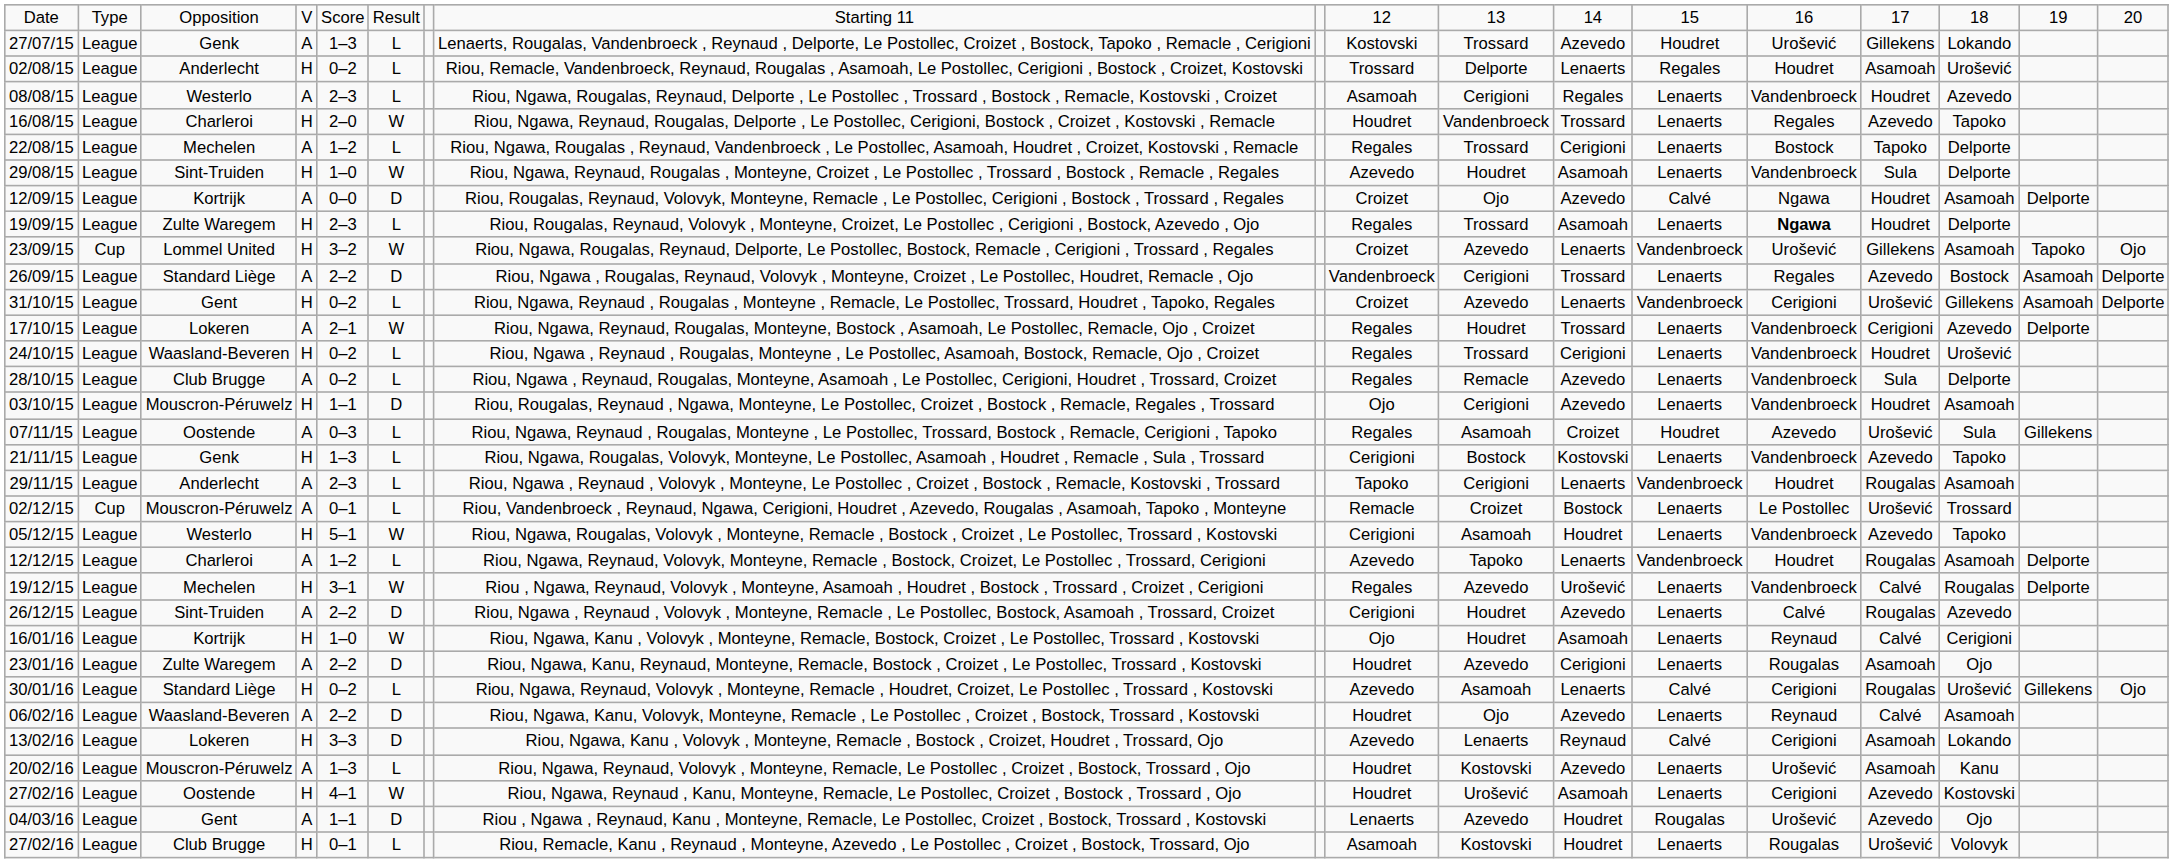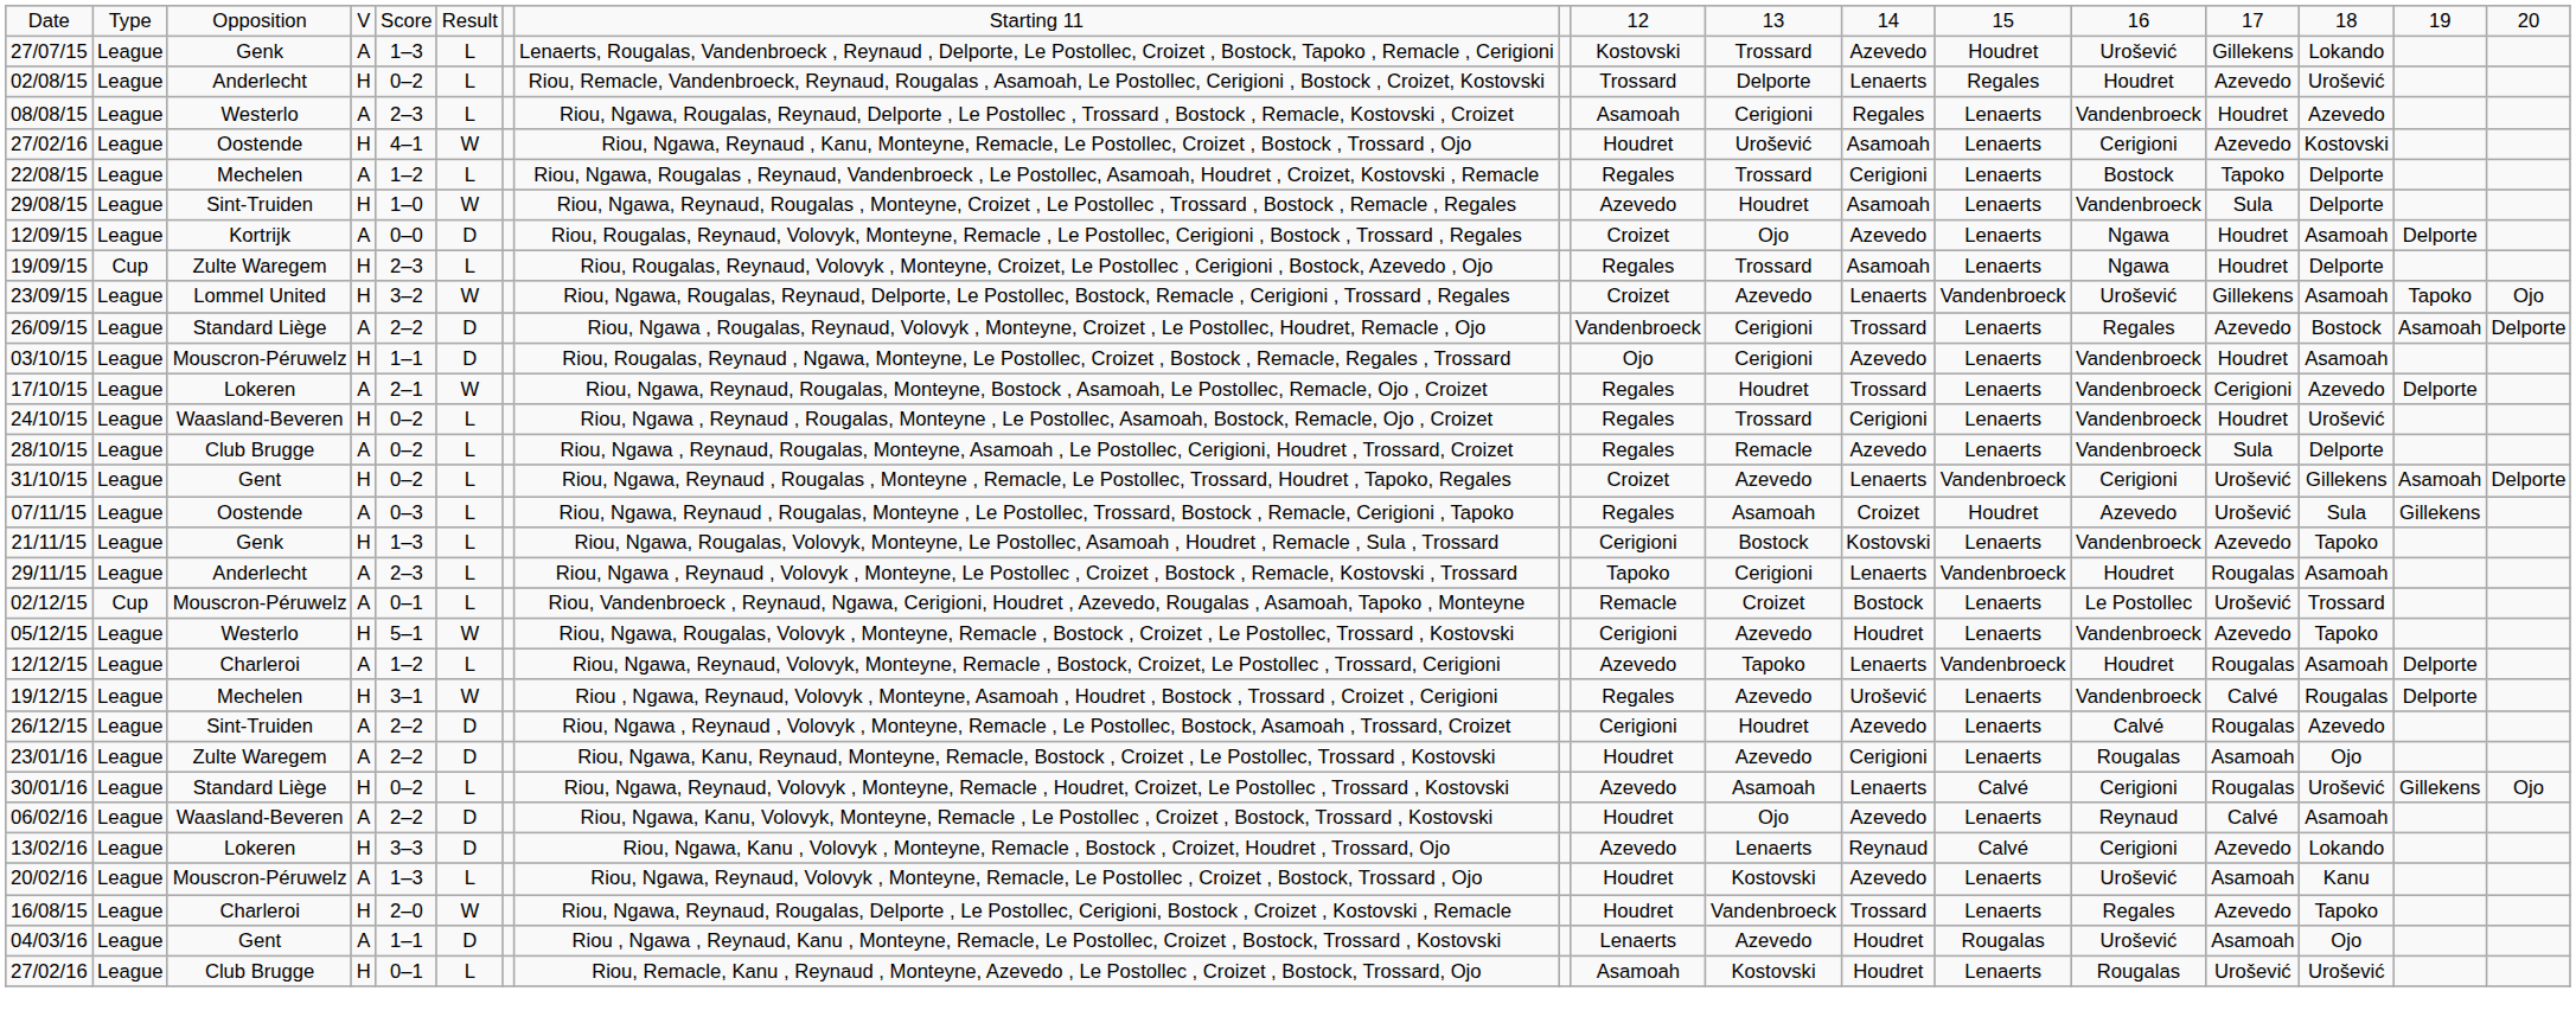 <table class="wikitable" style="font-size: 65%; text-align: center;">
 <tr style="text-align:center;">
 <td>Date</td>
 <td>Type</td>
 <td>Opposition</td>
 <td>V</td>
 <td>Score</td>
 <td>Result</td>
 <td style="width:1px;; text-align:center;"></td>
 <td>Starting 11</td>
 <td style="width:1px;; text-align:center;"></td>
 <td>12</td>
 <td>13</td>
 <td>14</td>
 <td>15</td>
 <td>16</td>
 <td>17</td>
 <td>18</td>
 <td>19</td>
 <td>20</td>
 </tr>
 <tr>
 <td>27/07/15</td>
 <td>League</td>
 <td>Genk</td>
 <td>A</td>
 <td>1–3</td>
 <td>L</td>
 <td></td>
 <td>Lenaerts, Rougalas, Vandenbroeck , Reynaud , Delporte, Le Postollec, Croizet , Bostock, Tapoko , Remacle , Cerigioni</td>
 <td></td>
 <td>Kostovski  </td>
 <td>Trossard </td>
 <td>Azevedo </td>
 <td>Houdret</td>
 <td>Urošević</td>
 <td>Gillekens</td>
 <td>Lokando</td>
 <td></td>
 <td></td>
 </tr>
 <tr>
 <td>02/08/15</td>
 <td>League</td>
 <td>Anderlecht</td>
 <td>H</td>
 <td>0–2</td>
 <td>L</td>
 <td></td>
 <td>Riou, Remacle, Vandenbroeck, Reynaud, Rougalas , Asamoah, Le Postollec, Cerigioni , Bostock , Croizet, Kostovski</td>
 <td></td>
 <td>Trossard </td>
 <td>Delporte </td>
 <td>Lenaerts</td>
 <td>Regales</td>
 <td>Houdret</td>
-<td>Asamoah</td>
+<td>Azevedo</td>
 <td>Urošević</td>
 <td></td>
 <td></td>
 </tr>
 <tr>
 <td>08/08/15</td>
 <td>League</td>
 <td>Westerlo</td>
 <td>A</td>
 <td>2–3</td>
 <td>L</td>
 <td></td>
 <td>Riou, Ngawa, Rougalas, Reynaud, Delporte , Le Postollec , Trossard , Bostock , Remacle, Kostovski   , Croizet </td>
 <td></td>
 <td>Asamoah  </td>
 <td>Cerigioni </td>
 <td>Regales </td>
 <td>Lenaerts</td>
 <td>Vandenbroeck</td>
 <td>Houdret</td>
 <td>Azevedo</td>
 <td></td>
 <td></td>
 </tr>
 <tr>
-<td>16/08/15</td>
+<td>27/02/16</td>
 <td>League</td>
-<td>Charleroi</td>
+<td>Oostende</td>
 <td>H</td>
-<td>2–0</td>
+<td>4–1</td>
 <td>W</td>
 <td></td>
-<td>Riou, Ngawa, Reynaud, Rougalas, Delporte , Le Postollec, Cerigioni, Bostock  , Croizet , Kostovski , Remacle</td>
+<td>Riou, Ngawa, Reynaud , Kanu, Monteyne, Remacle, Le Postollec, Croizet   , Bostock  , Trossard , Ojo</td>
 <td></td>
 <td>Houdret </td>
-<td>Vandenbroeck </td>
-<td>Trossard  </td>
+<td>Urošević </td>
+<td>Asamoah </td>
 <td>Lenaerts</td>
-<td>Regales</td>
+<td>Cerigioni</td>
 <td>Azevedo</td>
-<td>Tapoko</td>
+<td>Kostovski</td>
 <td></td>
 <td></td>
 </tr>
 <tr>
 <td>22/08/15</td>
 <td>League</td>
 <td>Mechelen</td>
 <td>A</td>
 <td>1–2</td>
 <td>L</td>
 <td></td>
 <td>Riou, Ngawa, Rougalas  , Reynaud, Vandenbroeck  , Le Postollec, Asamoah, Houdret , Croizet, Kostovski , Remacle </td>
 <td></td>
 <td>Regales </td>
 <td>Trossard </td>
 <td>Cerigioni  </td>
 <td>Lenaerts</td>
 <td>Bostock</td>
 <td>Tapoko</td>
 <td>Delporte</td>
 <td></td>
 <td></td>
 </tr>
 <tr>
 <td>29/08/15</td>
 <td>League</td>
 <td>Sint-Truiden</td>
 <td>H</td>
 <td>1–0</td>
 <td>W</td>
 <td></td>
 <td>Riou, Ngawa, Reynaud, Rougalas , Monteyne, Croizet , Le Postollec , Trossard , Bostock  , Remacle , Regales</td>
 <td></td>
 <td>Azevedo </td>
 <td>Houdret </td>
 <td>Asamoah </td>
 <td>Lenaerts</td>
 <td>Vandenbroeck</td>
 <td>Sula</td>
 <td>Delporte</td>
 <td></td>
 <td></td>
 </tr>
 <tr>
 <td>12/09/15</td>
 <td>League</td>
 <td>Kortrijk</td>
 <td>A</td>
 <td>0–0</td>
 <td>D</td>
 <td></td>
 <td>Riou, Rougalas, Reynaud, Volovyk, Monteyne, Remacle , Le Postollec, Cerigioni , Bostock , Trossard  , Regales </td>
 <td></td>
 <td>Croizet </td>
 <td>Ojo </td>
 <td>Azevedo </td>
-<td>Calvé</td>
+<td>Lenaerts</td>
 <td>Ngawa</td>
 <td>Houdret</td>
 <td>Asamoah</td>
 <td>Delporte</td>
 <td></td>
 </tr>
 <tr>
 <td>19/09/15</td>
-<td>League</td>
+<td>Cup</td>
 <td>Zulte Waregem</td>
 <td>H</td>
 <td>2–3</td>
 <td>L</td>
 <td></td>
 <td>Riou, Rougalas, Reynaud, Volovyk , Monteyne, Croizet, Le Postollec , Cerigioni  , Bostock, Azevedo , Ojo </td>
 <td></td>
 <td>Regales </td>
 <td>Trossard  </td>
 <td>Asamoah </td>
 <td>Lenaerts</td>
-<td><strong>Ngawa</strong></td>
+<td>Ngawa</td>
 <td>Houdret</td>
 <td>Delporte</td>
 <td></td>
 <td></td>
 </tr>
 <tr>
 <td>23/09/15</td>
-<td>Cup</td>
+<td>League</td>
 <td>Lommel United</td>
 <td>H</td>
 <td>3–2</td>
 <td>W</td>
 <td></td>
 <td>Riou, Ngawa, Rougalas, Reynaud, Delporte, Le Postollec, Bostock, Remacle , Cerigioni  , Trossard  , Regales </td>
 <td></td>
 <td>Croizet </td>
 <td>Azevedo </td>
 <td>Lenaerts</td>
 <td>Vandenbroeck</td>
 <td>Urošević</td>
 <td>Gillekens</td>
 <td>Asamoah</td>
 <td>Tapoko</td>
 <td>Ojo</td>
 </tr>
 <tr>
 <td>26/09/15</td>
 <td>League</td>
 <td>Standard Liège</td>
 <td>A</td>
 <td>2–2</td>
 <td>D</td>
 <td></td>
 <td>Riou, Ngawa , Rougalas, Reynaud, Volovyk , Monteyne, Croizet  , Le Postollec, Houdret, Remacle  , Ojo</td>
 <td></td>
 <td>Vandenbroeck </td>
 <td>Cerigioni </td>
 <td>Trossard </td>
 <td>Lenaerts</td>
 <td>Regales</td>
 <td>Azevedo</td>
 <td>Bostock</td>
 <td>Asamoah</td>
 <td>Delporte</td>
 </tr>
 <tr>
-<td>31/10/15</td>
+<td>03/10/15</td>
 <td>League</td>
-<td>Gent</td>
+<td>Mouscron-Péruwelz</td>
 <td>H</td>
-<td>0–2</td>
-<td>L</td>
+<td>1–1</td>
+<td>D</td>
 <td></td>
-<td>Riou, Ngawa, Reynaud , Rougalas , Monteyne , Remacle, Le Postollec, Trossard, Houdret , Tapoko, Regales</td>
+<td>Riou, Rougalas, Reynaud , Ngawa, Monteyne, Le Postollec, Croizet , Bostock , Remacle, Regales , Trossard </td>
 <td></td>
-<td>Croizet </td>
+<td>Ojo </td>
+<td>Cerigioni </td>
 <td>Azevedo </td>
 <td>Lenaerts</td>
 <td>Vandenbroeck</td>
-<td>Cerigioni</td>
-<td>Urošević</td>
-<td>Gillekens</td>
+<td>Houdret</td>
 <td>Asamoah</td>
-<td>Delporte</td>
+<td></td>
+<td></td>
 </tr>
 <tr>
 <td>17/10/15</td>
 <td>League</td>
 <td>Lokeren</td>
 <td>A</td>
 <td>2–1</td>
 <td>W</td>
 <td></td>
 <td>Riou, Ngawa, Reynaud, Rougalas, Monteyne, Bostock , Asamoah, Le Postollec, Remacle, Ojo , Croizet   </td>
 <td></td>
 <td>Regales </td>
 <td>Houdret  </td>
 <td>Trossard </td>
 <td>Lenaerts</td>
 <td>Vandenbroeck</td>
 <td>Cerigioni</td>
 <td>Azevedo</td>
 <td>Delporte</td>
 <td></td>
 </tr>
 <tr>
 <td>24/10/15</td>
 <td>League</td>
 <td>Waasland-Beveren</td>
 <td>H</td>
 <td>0–2</td>
 <td>L</td>
 <td></td>
 <td>Riou, Ngawa , Reynaud , Rougalas, Monteyne , Le Postollec, Asamoah, Bostock, Remacle, Ojo , Croizet </td>
 <td></td>
 <td>Regales </td>
 <td>Trossard </td>
 <td>Cerigioni </td>
 <td>Lenaerts</td>
 <td>Vandenbroeck</td>
 <td>Houdret</td>
 <td>Urošević</td>
 <td></td>
 <td></td>
 </tr>
 <tr>
 <td>28/10/15</td>
 <td>League</td>
 <td>Club Brugge</td>
 <td>A</td>
 <td>0–2</td>
 <td>L</td>
 <td></td>
 <td>Riou, Ngawa , Reynaud, Rougalas, Monteyne, Asamoah , Le Postollec, Cerigioni, Houdret , Trossard, Croizet </td>
 <td></td>
 <td>Regales </td>
 <td>Remacle </td>
 <td>Azevedo </td>
 <td>Lenaerts</td>
 <td>Vandenbroeck</td>
 <td>Sula</td>
 <td>Delporte</td>
 <td></td>
 <td></td>
 </tr>
 <tr>
-<td>03/10/15</td>
+<td>31/10/15</td>
 <td>League</td>
-<td>Mouscron-Péruwelz</td>
+<td>Gent</td>
 <td>H</td>
-<td>1–1</td>
-<td>D</td>
+<td>0–2</td>
+<td>L</td>
 <td></td>
-<td>Riou, Rougalas, Reynaud , Ngawa, Monteyne, Le Postollec, Croizet , Bostock , Remacle, Regales , Trossard </td>
+<td>Riou, Ngawa, Reynaud , Rougalas , Monteyne , Remacle, Le Postollec, Trossard, Houdret , Tapoko, Regales</td>
 <td></td>
-<td>Ojo </td>
-<td>Cerigioni </td>
+<td>Croizet </td>
 <td>Azevedo </td>
 <td>Lenaerts</td>
 <td>Vandenbroeck</td>
-<td>Houdret</td>
+<td>Cerigioni</td>
+<td>Urošević</td>
+<td>Gillekens</td>
 <td>Asamoah</td>
-<td></td>
-<td></td>
+<td>Delporte</td>
 </tr>
 <tr>
 <td>07/11/15</td>
 <td>League</td>
 <td>Oostende</td>
 <td>A</td>
 <td>0–3</td>
 <td>L</td>
 <td></td>
 <td>Riou, Ngawa, Reynaud , Rougalas, Monteyne , Le Postollec, Trossard, Bostock , Remacle, Cerigioni , Tapoko </td>
 <td></td>
 <td>Regales </td>
 <td>Asamoah </td>
 <td>Croizet</td>
 <td>Houdret</td>
 <td>Azevedo</td>
 <td>Urošević</td>
 <td>Sula</td>
 <td>Gillekens</td>
 <td></td>
 </tr>
 <tr>
 <td>21/11/15</td>
 <td>League</td>
 <td>Genk</td>
 <td>H</td>
 <td>1–3</td>
 <td>L</td>
 <td></td>
 <td>Riou, Ngawa, Rougalas, Volovyk, Monteyne, Le Postollec, Asamoah , Houdret , Remacle , Sula , Trossard</td>
 <td></td>
 <td>Cerigioni   </td>
 <td>Bostock </td>
 <td>Kostovski </td>
 <td>Lenaerts</td>
 <td>Vandenbroeck</td>
 <td>Azevedo</td>
 <td>Tapoko</td>
 <td></td>
 <td></td>
 </tr>
 <tr>
 <td>29/11/15</td>
 <td>League</td>
 <td>Anderlecht</td>
 <td>A</td>
 <td>2–3</td>
 <td>L</td>
 <td></td>
 <td>Riou, Ngawa , Reynaud , Volovyk , Monteyne, Le Postollec , Croizet , Bostock , Remacle, Kostovski  , Trossard </td>
 <td></td>
 <td>Tapoko </td>
 <td>Cerigioni </td>
 <td>Lenaerts</td>
 <td>Vandenbroeck</td>
 <td>Houdret</td>
 <td>Rougalas</td>
 <td>Asamoah</td>
 <td></td>
 <td></td>
 </tr>
 <tr>
 <td>02/12/15</td>
 <td>Cup</td>
 <td>Mouscron-Péruwelz</td>
 <td>A</td>
 <td>0–1</td>
 <td>L</td>
 <td></td>
 <td>Riou, Vandenbroeck , Reynaud, Ngawa, Cerigioni, Houdret , Azevedo, Rougalas , Asamoah, Tapoko , Monteyne</td>
 <td></td>
 <td>Remacle  </td>
 <td>Croizet </td>
 <td>Bostock </td>
 <td>Lenaerts</td>
 <td>Le Postollec</td>
 <td>Urošević</td>
 <td>Trossard</td>
 <td></td>
 <td></td>
 </tr>
 <tr>
 <td>05/12/15</td>
 <td>League</td>
 <td>Westerlo</td>
 <td>H</td>
 <td>5–1</td>
 <td>W</td>
 <td></td>
 <td>Riou, Ngawa, Rougalas, Volovyk , Monteyne, Remacle , Bostock  , Croizet , Le Postollec, Trossard , Kostovski   </td>
 <td></td>
 <td>Cerigioni </td>
-<td>Asamoah </td>
+<td>Azevedo </td>
 <td>Houdret </td>
 <td>Lenaerts</td>
 <td>Vandenbroeck</td>
 <td>Azevedo</td>
 <td>Tapoko</td>
 <td></td>
 <td></td>
 </tr>
 <tr>
 <td>12/12/15</td>
 <td>League</td>
 <td>Charleroi</td>
 <td>A</td>
 <td>1–2</td>
 <td>L</td>
 <td></td>
 <td>Riou, Ngawa, Reynaud, Volovyk, Monteyne, Remacle  , Bostock, Croizet, Le Postollec , Trossard, Cerigioni </td>
 <td></td>
 <td>Azevedo </td>
 <td>Tapoko </td>
 <td>Lenaerts</td>
 <td>Vandenbroeck</td>
 <td>Houdret</td>
 <td>Rougalas</td>
 <td>Asamoah</td>
 <td>Delporte</td>
 <td></td>
 </tr>
 <tr>
 <td>19/12/15</td>
 <td>League</td>
 <td>Mechelen</td>
 <td>H</td>
 <td>3–1</td>
 <td>W</td>
 <td></td>
 <td>Riou , Ngawa, Reynaud, Volovyk , Monteyne, Asamoah  , Houdret , Bostock , Trossard  , Croizet   , Cerigioni </td>
 <td></td>
 <td>Regales </td>
 <td>Azevedo </td>
 <td>Urošević </td>
 <td>Lenaerts</td>
 <td>Vandenbroeck</td>
 <td>Calvé</td>
 <td>Rougalas</td>
 <td>Delporte</td>
 <td></td>
 </tr>
 <tr>
 <td>26/12/15</td>
 <td>League</td>
 <td>Sint-Truiden</td>
 <td>A</td>
 <td>2–2</td>
 <td>D</td>
 <td></td>
 <td>Riou, Ngawa , Reynaud , Volovyk , Monteyne, Remacle , Le Postollec, Bostock, Asamoah  , Trossard, Croizet  </td>
 <td></td>
 <td>Cerigioni </td>
 <td>Houdret </td>
 <td>Azevedo </td>
 <td>Lenaerts</td>
 <td>Calvé</td>
 <td>Rougalas</td>
 <td>Azevedo</td>
-<td></td>
-<td></td>
-</tr>
-<tr>
-<td>16/01/16</td>
-<td>League</td>
-<td>Kortrijk</td>
-<td>H</td>
-<td>1–0</td>
-<td>W</td>
-<td></td>
-<td>Riou, Ngawa, Kanu , Volovyk , Monteyne, Remacle, Bostock, Croizet , Le Postollec, Trossard , Kostovski  </td>
-<td></td>
-<td>Ojo </td>
-<td>Houdret </td>
-<td>Asamoah </td>
-<td>Lenaerts</td>
-<td>Reynaud</td>
-<td>Calvé</td>
-<td>Cerigioni</td>
 <td></td>
 <td></td>
 </tr>
 <tr>
 <td>23/01/16</td>
 <td>League</td>
 <td>Zulte Waregem</td>
 <td>A</td>
 <td>2–2</td>
 <td>D</td>
 <td></td>
 <td>Riou, Ngawa, Kanu, Reynaud, Monteyne, Remacle, Bostock , Croizet  , Le Postollec, Trossard , Kostovski  </td>
 <td></td>
 <td>Houdret </td>
 <td>Azevedo  </td>
 <td>Cerigioni </td>
 <td>Lenaerts</td>
 <td>Rougalas</td>
 <td>Asamoah</td>
 <td>Ojo</td>
 <td></td>
 <td></td>
 </tr>
 <tr>
 <td>30/01/16</td>
 <td>League</td>
 <td>Standard Liège</td>
 <td>H</td>
 <td>0–2</td>
 <td>L</td>
 <td></td>
 <td>Riou, Ngawa, Reynaud, Volovyk , Monteyne, Remacle , Houdret, Croizet, Le Postollec , Trossard , Kostovski</td>
 <td></td>
 <td>Azevedo </td>
 <td>Asamoah </td>
 <td>Lenaerts</td>
 <td>Calvé</td>
 <td>Cerigioni</td>
 <td>Rougalas</td>
 <td>Urošević</td>
 <td>Gillekens</td>
 <td>Ojo</td>
 </tr>
 <tr>
 <td>06/02/16</td>
 <td>League</td>
 <td>Waasland-Beveren</td>
 <td>A</td>
 <td>2–2</td>
 <td>D</td>
 <td></td>
 <td>Riou, Ngawa, Kanu, Volovyk, Monteyne, Remacle , Le Postollec , Croizet  , Bostock, Trossard , Kostovski  </td>
 <td></td>
 <td>Houdret </td>
 <td>Ojo </td>
 <td>Azevedo </td>
 <td>Lenaerts</td>
 <td>Reynaud</td>
 <td>Calvé</td>
 <td>Asamoah</td>
 <td></td>
 <td></td>
 </tr>
 <tr>
 <td>13/02/16</td>
 <td>League</td>
 <td>Lokeren</td>
 <td>H</td>
 <td>3–3</td>
 <td>D</td>
 <td></td>
 <td>Riou, Ngawa, Kanu , Volovyk , Monteyne, Remacle , Bostock , Croizet, Houdret , Trossard, Ojo </td>
 <td></td>
 <td>Azevedo </td>
 <td>Lenaerts</td>
 <td>Reynaud</td>
 <td>Calvé</td>
 <td>Cerigioni</td>
-<td>Asamoah</td>
+<td>Azevedo</td>
 <td>Lokando</td>
 <td></td>
 <td></td>
 </tr>
 <tr>
 <td>20/02/16</td>
 <td>League</td>
 <td>Mouscron-Péruwelz</td>
 <td>A</td>
 <td>1–3</td>
 <td>L</td>
 <td></td>
 <td>Riou, Ngawa, Reynaud, Volovyk , Monteyne, Remacle, Le Postollec  , Croizet , Bostock, Trossard , Ojo </td>
 <td></td>
 <td>Houdret  </td>
 <td>Kostovski </td>
 <td>Azevedo </td>
 <td>Lenaerts</td>
 <td>Urošević</td>
 <td>Asamoah</td>
 <td>Kanu</td>
 <td></td>
 <td></td>
 </tr>
 <tr>
-<td>27/02/16</td>
+<td>16/08/15</td>
 <td>League</td>
-<td>Oostende</td>
+<td>Charleroi</td>
 <td>H</td>
-<td>4–1</td>
+<td>2–0</td>
 <td>W</td>
 <td></td>
-<td>Riou, Ngawa, Reynaud , Kanu, Monteyne, Remacle, Le Postollec, Croizet   , Bostock  , Trossard , Ojo</td>
+<td>Riou, Ngawa, Reynaud, Rougalas, Delporte , Le Postollec, Cerigioni, Bostock  , Croizet , Kostovski , Remacle</td>
 <td></td>
 <td>Houdret </td>
-<td>Urošević </td>
-<td>Asamoah </td>
+<td>Vandenbroeck </td>
+<td>Trossard  </td>
 <td>Lenaerts</td>
-<td>Cerigioni</td>
+<td>Regales</td>
 <td>Azevedo</td>
-<td>Kostovski</td>
+<td>Tapoko</td>
 <td></td>
 <td></td>
 </tr>
 <tr>
 <td>04/03/16</td>
 <td>League</td>
 <td>Gent</td>
 <td>A</td>
 <td>1–1</td>
 <td>D</td>
 <td></td>
 <td>Riou , Ngawa , Reynaud, Kanu , Monteyne, Remacle, Le Postollec, Croizet , Bostock, Trossard , Kostovski </td>
 <td></td>
 <td>Lenaerts  </td>
 <td>Azevedo </td>
 <td>Houdret </td>
 <td>Rougalas</td>
 <td>Urošević</td>
-<td>Azevedo</td>
+<td>Asamoah</td>
 <td>Ojo</td>
 <td></td>
 <td></td>
 </tr>
 <tr>
 <td>27/02/16</td>
 <td>League</td>
 <td>Club Brugge</td>
 <td>H</td>
 <td>0–1</td>
 <td>L</td>
 <td></td>
 <td>Riou, Remacle, Kanu , Reynaud , Monteyne, Azevedo , Le Postollec , Croizet , Bostock, Trossard, Ojo</td>
 <td></td>
 <td>Asamoah </td>
 <td>Kostovski </td>
 <td>Houdret </td>
 <td>Lenaerts</td>
 <td>Rougalas</td>
 <td>Urošević</td>
-<td>Volovyk</td>
+<td>Urošević</td>
 <td></td>
 <td></td>
 </tr>
 </table>
